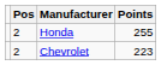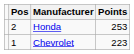 <table class="wikitable" style="font-size: 95%;">
 <tr>
 <td></td>
 <th>Pos</th>
 <th>Manufacturer</th>
 <th>Points</th>
 </tr>
 <tr>
 <td align="left"></td>
 <td>2</td>
 <td> <a href='#'>Honda</a></td>
-<td align="right">255</td>
+<td align="right">253</td>
 </tr>
 <tr>
 <td align="left"></td>
-<td>2</td>
+<td>1</td>
 <td> <a href='#'>Chevrolet</a></td>
 <td align="right">223</td>
 </tr>
 </table>
